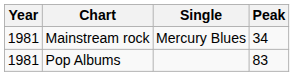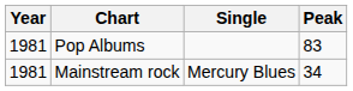 <table class="wikitable">
 <tr>
 <th>Year</th>
 <th>Chart</th>
 <th>Single</th>
 <th>Peak</th>
 </tr>
 <tr>
 <td>1981</td>
+<td>Pop Albums</td>
+<td></td>
+<td>83</td>
+</tr>
+<tr>
+<td>1981</td>
 <td>Mainstream rock</td>
 <td>Mercury Blues</td>
 <td>34</td>
 </tr>
-<tr>
-<td>1981</td>
-<td>Pop Albums</td>
-<td></td>
-<td>83</td>
-</tr>
 </table>
